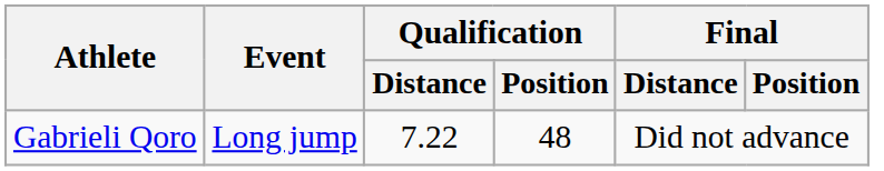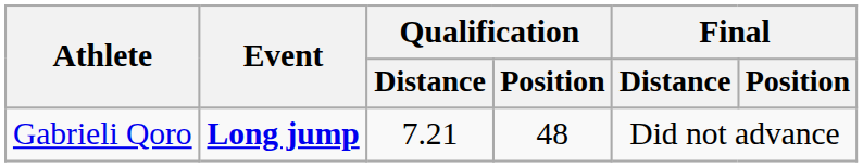 <table class="wikitable" style="font-size:90%">
 <tr>
 <th rowspan="2">Athlete</th>
 <th rowspan="2">Event</th>
 <th colspan="2">Qualification</th>
 <th colspan="2">Final</th>
 </tr>
 <tr style="font-size:95%">
 <th>Distance</th>
 <th>Position</th>
 <th>Distance</th>
 <th>Position</th>
 </tr>
 <tr align=center>
 <td align=left><a href='#'>Gabrieli Qoro</a></td>
-<td align=left><a href='#'>Long jump</a></td>
-<td>7.22</td>
+<td align=left><strong><a href='#'>Long jump</a></strong></td>
+<td>7.21</td>
 <td>48</td>
 <td colspan=2>Did not advance</td>
 </tr>
 </table>
